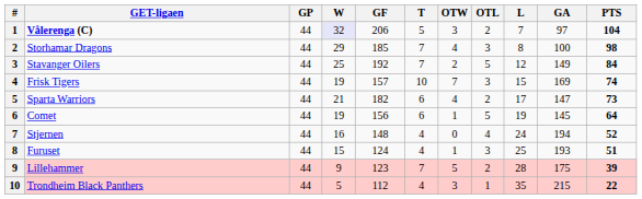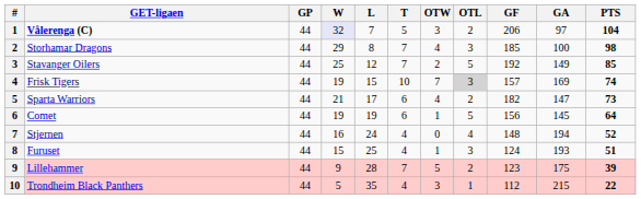 <table class="wikitable sortable" style="text-align:center">
 <tr>
 <th width="3%">#<br></th>
 <th width="40%"><a href='#'>GET-ligaen</a><br></th>
 <th width="5%">GP<br></th>
 <th width="5%">W<br></th>
-<th width="7.5%">GF<br></th>
+<th width="5%">L<br></th>
 <th width="5%">T<br></th>
 <th width="5%">OTW<br></th>
 <th width="5%">OTL<br></th>
-<th width="5%">L<br></th>
+<th width="7.5%">GF<br></th>
 <th width="7.5%">GA<br></th>
 <th width="7.5%">PTS<br></th>
 </tr>
 <tr>
 <th>1</th>
 <td align=left><strong><a href='#'>Vålerenga</a> (C)</strong></td>
 <td>44</td>
 <td style="background: lavender;">32</td>
-<td>206</td>
+<td>7</td>
 <td>5</td>
 <td>3</td>
 <td>2</td>
-<td>7</td>
+<td>206</td>
 <td>97</td>
 <td><strong>104</strong></td>
 </tr>
 <tr>
 <th>2</th>
 <td align=left><a href='#'>Storhamar Dragons</a></td>
 <td>44</td>
 <td>29</td>
-<td>185</td>
+<td>8</td>
 <td>7</td>
 <td>4</td>
 <td>3</td>
-<td>8</td>
+<td>185</td>
 <td>100</td>
 <td><strong>98</strong></td>
 </tr>
 <tr>
 <th>3</th>
 <td align=left><a href='#'>Stavanger Oilers</a></td>
 <td>44</td>
 <td>25</td>
-<td>192</td>
+<td>12</td>
 <td>7</td>
 <td>2</td>
 <td>5</td>
-<td>12</td>
+<td>192</td>
 <td>149</td>
-<td><strong>84</strong></td>
+<td><strong>85</strong></td>
 </tr>
 <tr>
 <th>4</th>
 <td align=left><a href='#'>Frisk Tigers</a></td>
 <td>44</td>
 <td>19</td>
-<td>157</td>
+<td>15</td>
 <td>10</td>
 <td>7</td>
-<td>3</td>
-<td>15</td>
+<td style="background: lightgrey;">3</td>
+<td>157</td>
 <td>169</td>
 <td><strong>74</strong></td>
 </tr>
 <tr>
 <th>5</th>
 <td align=left><a href='#'>Sparta Warriors</a></td>
 <td>44</td>
 <td>21</td>
-<td>182</td>
+<td>17</td>
 <td>6</td>
 <td>4</td>
 <td>2</td>
-<td>17</td>
+<td>182</td>
 <td>147</td>
 <td><strong>73</strong></td>
 </tr>
 <tr>
 <th>6</th>
 <td align=left><a href='#'>Comet</a></td>
 <td>44</td>
 <td>19</td>
-<td>156</td>
+<td>19</td>
 <td>6</td>
 <td>1</td>
 <td>5</td>
-<td>19</td>
+<td>156</td>
 <td>145</td>
 <td><strong>64</strong></td>
 </tr>
 <tr>
 <th>7</th>
 <td align=left><a href='#'>Stjernen</a></td>
 <td>44</td>
 <td>16</td>
-<td>148</td>
+<td>24</td>
 <td>4</td>
 <td>0</td>
 <td>4</td>
-<td>24</td>
+<td>148</td>
 <td>194</td>
 <td><strong>52</strong></td>
 </tr>
 <tr>
 <th>8</th>
 <td align=left><a href='#'>Furuset</a></td>
 <td>44</td>
 <td>15</td>
-<td>124</td>
+<td>25</td>
 <td>4</td>
 <td>1</td>
 <td>3</td>
-<td>25</td>
+<td>124</td>
 <td>193</td>
 <td><strong>51</strong></td>
 </tr>
 <tr bgcolor=#ffcccc>
 <th>9</th>
 <td align=left><a href='#'>Lillehammer</a></td>
 <td>44</td>
 <td>9</td>
-<td>123</td>
+<td>28</td>
 <td>7</td>
 <td>5</td>
 <td>2</td>
-<td>28</td>
+<td>123</td>
 <td>175</td>
 <td><strong>39</strong></td>
 </tr>
 <tr bgcolor=#ffcccc>
 <th>10</th>
 <td align=left><a href='#'>Trondheim Black Panthers</a></td>
 <td>44</td>
 <td>5</td>
-<td>112</td>
+<td>35</td>
 <td>4</td>
 <td>3</td>
 <td>1</td>
-<td>35</td>
+<td>112</td>
 <td>215</td>
 <td><strong>22</strong></td>
 </tr>
 </table>
